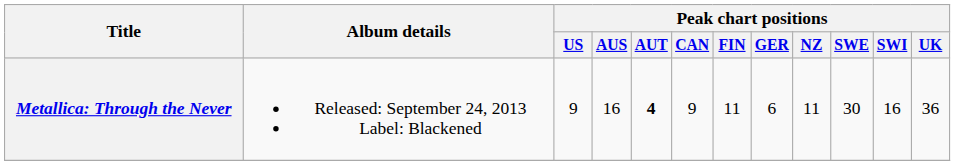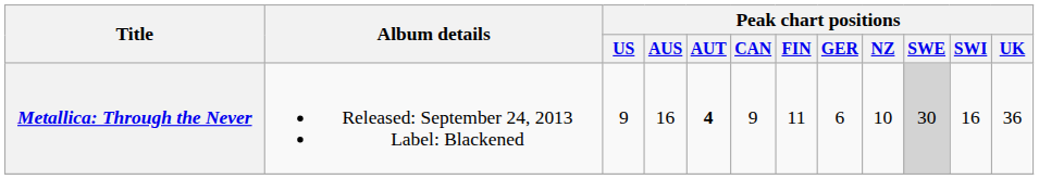 <table class="wikitable plainrowheaders" style="text-align:center;" border="1">
 <tr>
 <th scope="col" rowspan="2" style="width:14em;">Title</th>
 <th scope="col" rowspan="2" style="width:18em;">Album details</th>
 <th scope="col" colspan="10">Peak chart positions</th>
 </tr>
 <tr>
 <th scope="col" style="width:2em;font-size:90%;"><a href='#'>US</a><br></th>
 <th scope="col" style="width:2em;font-size:90%;"><a href='#'>AUS</a><br></th>
 <th scope="col" style="width:2em;font-size:90%;"><a href='#'>AUT</a><br></th>
 <th scope="col" style="width:2em;font-size:90%;"><a href='#'>CAN</a><br></th>
 <th scope="col" style="width:2em;font-size:90%;"><a href='#'>FIN</a><br></th>
 <th scope="col" style="width:2em;font-size:90%;"><a href='#'>GER</a><br></th>
 <th scope="col" style="width:2em;font-size:90%;"><a href='#'>NZ</a><br></th>
 <th scope="col" style="width:2em;font-size:90%;"><a href='#'>SWE</a><br></th>
 <th scope="col" style="width:2em;font-size:90%;"><a href='#'>SWI</a><br></th>
 <th scope="col" style="width:2em;font-size:90%;"><a href='#'>UK</a><br></th>
 </tr>
 <tr>
 <th scope="row"><em><a href='#'>Metallica: Through the Never</a></em></th>
 <td><br><ul><li>Released: September 24, 2013</li><li>Label: Blackened</li></ul></td>
 <td>9</td>
 <td>16</td>
 <td><strong>4</strong></td>
 <td>9</td>
 <td>11</td>
 <td>6</td>
-<td>11</td>
-<td>30</td>
+<td>10</td>
+<td style="background: lightgrey;">30</td>
 <td>16</td>
 <td>36</td>
 </tr>
 <tr>
 </tr>
 </table>
